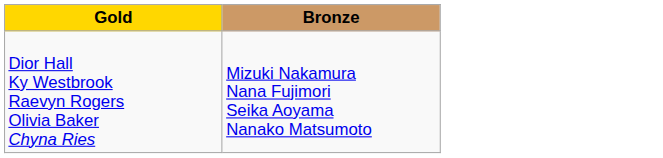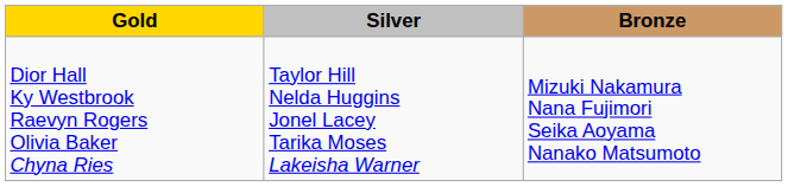 <table class="wikitable" style="text-align:left">
 <tr align="center">
 <td width=200 bgcolor=gold><strong>Gold</strong></td>
+<td width=200 bgcolor=silver><strong>Silver</strong></td>
 <td width=200 bgcolor=CC9966><strong>Bronze</strong></td>
 </tr>
 <tr>
 <td><br><a href='#'>Dior Hall</a><br><a href='#'>Ky Westbrook</a><br><a href='#'>Raevyn Rogers</a><br><a href='#'>Olivia Baker</a><br><em><a href='#'>Chyna Ries</a></em></td>
+<td><br><a href='#'>Taylor Hill</a><br><a href='#'>Nelda Huggins</a><br><a href='#'>Jonel Lacey</a><br><a href='#'>Tarika Moses</a><br><em><a href='#'>Lakeisha Warner</a></em></td>
 <td><br><a href='#'>Mizuki Nakamura</a><br><a href='#'>Nana Fujimori</a><br><a href='#'>Seika Aoyama</a><br><a href='#'>Nanako Matsumoto</a></td>
 </tr>
 </table>
